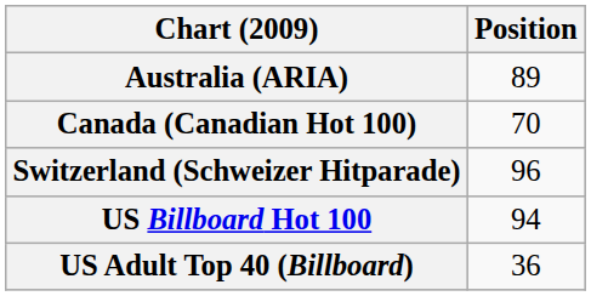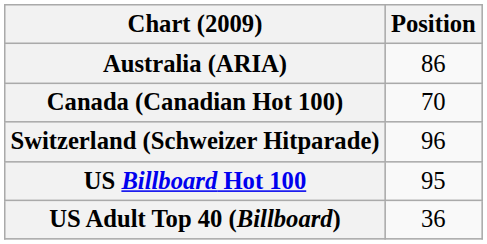 <table class="wikitable plainrowheaders sortable" style="text-align:center">
 <tr>
 <th scope="col">Chart (2009)</th>
 <th scope="col">Position</th>
 </tr>
 <tr>
 <th scope="row">Australia (ARIA)</th>
-<td>89</td>
+<td>86</td>
 </tr>
 <tr>
 <th scope="row">Canada (Canadian Hot 100)</th>
 <td>70</td>
 </tr>
 <tr>
 <th scope="row">Switzerland (Schweizer Hitparade)</th>
 <td>96</td>
 </tr>
 <tr>
 <th scope="row">US <a href='#'><em>Billboard</em> Hot 100</a></th>
-<td>94</td>
+<td>95</td>
 </tr>
 <tr>
 <th scope="row">US Adult Top 40 (<em>Billboard</em>)</th>
 <td>36</td>
 </tr>
 </table>
